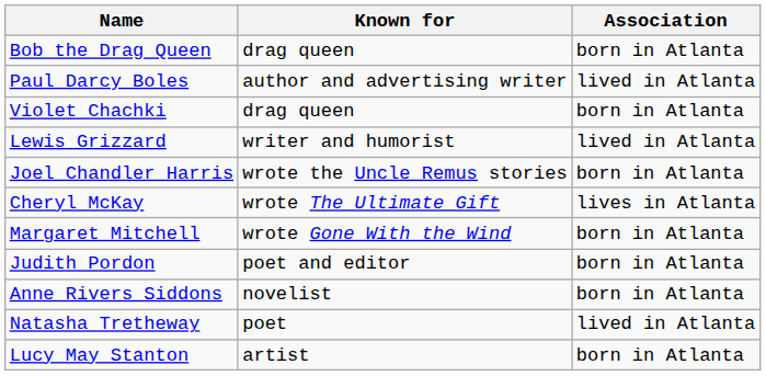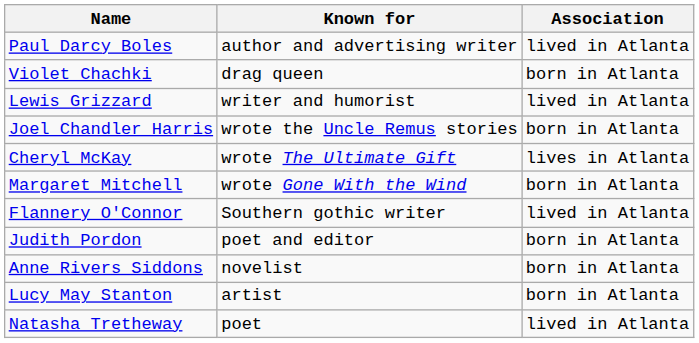 <table class="wikitable sortable">
 <tr>
 <th>Name</th>
 <th>Known for</th>
 <th>Association</th>
-</tr>
-<tr>
-<td><a href='#'>Bob the Drag Queen</a></td>
-<td>drag queen</td>
-<td>born in Atlanta</td>
 </tr>
 <tr>
 <td><a href='#'>Paul Darcy Boles</a></td>
 <td>author and advertising writer</td>
 <td>lived in Atlanta</td>
 </tr>
 <tr>
 <td><a href='#'>Violet Chachki</a></td>
 <td>drag queen</td>
 <td>born in Atlanta</td>
 </tr>
 <tr>
 <td><a href='#'>Lewis Grizzard</a></td>
 <td>writer and humorist</td>
 <td>lived in Atlanta</td>
 </tr>
 <tr>
 <td><a href='#'>Joel Chandler Harris</a></td>
 <td>wrote the <a href='#'>Uncle Remus</a> stories</td>
 <td>born in Atlanta</td>
 </tr>
 <tr>
 <td><a href='#'>Cheryl McKay</a></td>
 <td>wrote <em><a href='#'>The Ultimate Gift</a></em></td>
 <td>lives in Atlanta</td>
 </tr>
 <tr>
 <td><a href='#'>Margaret Mitchell</a></td>
 <td>wrote <em><a href='#'>Gone With the Wind</a></em></td>
 <td>born in Atlanta</td>
 </tr>
 <tr>
+<td><a href='#'>Flannery O'Connor</a></td>
+<td>Southern gothic writer</td>
+<td>lived in Atlanta</td>
+</tr>
+<tr>
 <td><a href='#'>Judith Pordon</a></td>
 <td>poet and editor</td>
 <td>born in Atlanta</td>
 </tr>
 <tr>
 <td><a href='#'>Anne Rivers Siddons</a></td>
 <td>novelist</td>
 <td>born in Atlanta</td>
 </tr>
 <tr>
+<td><a href='#'>Lucy May Stanton</a></td>
+<td>artist</td>
+<td>born in Atlanta</td>
+</tr>
+<tr>
 <td><a href='#'>Natasha Tretheway</a></td>
 <td>poet</td>
 <td>lived in Atlanta</td>
 </tr>
-<tr>
-<td><a href='#'>Lucy May Stanton</a></td>
-<td>artist</td>
-<td>born in Atlanta</td>
-</tr>
 </table>
